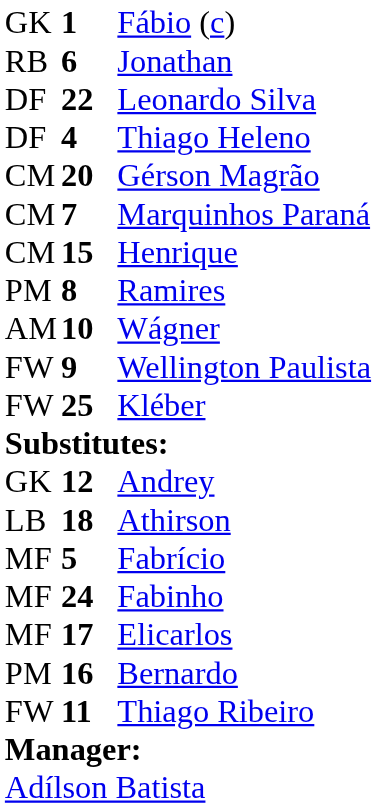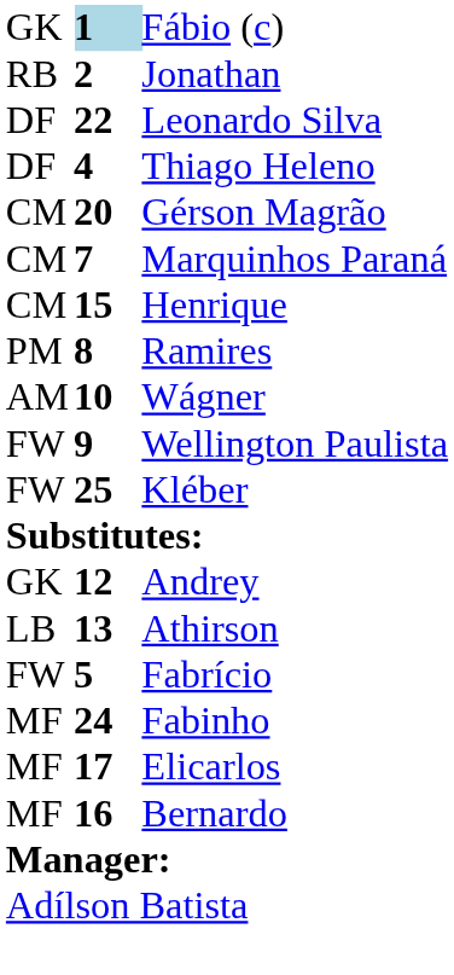 <table style="font-size:90%; margin:0.2em auto;" cellspacing="0" cellpadding="0">
 <tr>
 <th width="25"></th>
 <th width="25"></th>
 </tr>
 <tr>
 <td>GK</td>
-<td><strong>1</strong></td>
+<td style="background: lightblue;"><strong>1</strong></td>
 <td> <a href='#'>Fábio</a> (<a href='#'>c</a>)</td>
 </tr>
 <tr>
 <td>RB</td>
-<td><strong>6</strong></td>
+<td><strong>2</strong></td>
 <td> <a href='#'>Jonathan</a></td>
 </tr>
 <tr>
 <td>DF</td>
 <td><strong>22</strong></td>
 <td> <a href='#'>Leonardo Silva</a></td>
 </tr>
 <tr>
 <td>DF</td>
 <td><strong>4</strong></td>
 <td> <a href='#'>Thiago Heleno</a></td>
 </tr>
 <tr>
 <td>CM</td>
 <td><strong>20</strong></td>
 <td> <a href='#'>Gérson Magrão</a></td>
 </tr>
 <tr>
 <td>CM</td>
 <td><strong>7</strong></td>
 <td> <a href='#'>Marquinhos Paraná</a></td>
 </tr>
 <tr>
 <td>CM</td>
 <td><strong>15</strong></td>
 <td> <a href='#'>Henrique</a></td>
 </tr>
 <tr>
 <td>PM</td>
 <td><strong>8</strong></td>
 <td> <a href='#'>Ramires</a></td>
 </tr>
 <tr>
 <td>AM</td>
 <td><strong>10</strong></td>
 <td> <a href='#'>Wágner</a></td>
 <td></td>
 <td></td>
 </tr>
 <tr>
 <td>FW</td>
 <td><strong>9</strong></td>
 <td> <a href='#'>Wellington Paulista</a></td>
 <td></td>
 <td></td>
 </tr>
 <tr>
 <td>FW</td>
 <td><strong>25</strong></td>
 <td> <a href='#'>Kléber</a></td>
 <td></td>
 </tr>
 <tr>
 <td colspan=3><strong>Substitutes:</strong></td>
 </tr>
 <tr>
 <td>GK</td>
 <td><strong>12</strong></td>
 <td> <a href='#'>Andrey</a></td>
 </tr>
 <tr>
 <td>LB</td>
-<td><strong>18</strong></td>
+<td><strong>13</strong></td>
 <td> <a href='#'>Athirson</a></td>
 <td></td>
 <td></td>
 </tr>
 <tr>
-<td>MF</td>
+<td>FW</td>
 <td><strong>5</strong></td>
 <td> <a href='#'>Fabrício</a></td>
 </tr>
 <tr>
 <td>MF</td>
 <td><strong>24</strong></td>
 <td> <a href='#'>Fabinho</a></td>
 </tr>
 <tr>
 <td>MF</td>
 <td><strong>17</strong></td>
 <td> <a href='#'>Elicarlos</a></td>
 </tr>
 <tr>
-<td>PM</td>
+<td>MF</td>
 <td><strong>16</strong></td>
 <td> <a href='#'>Bernardo</a></td>
-</tr>
-<tr>
-<td>FW</td>
-<td><strong>11</strong></td>
-<td> <a href='#'>Thiago Ribeiro</a></td>
-<td></td>
-<td></td>
 </tr>
 <tr>
 <td colspan=3><strong>Manager:</strong></td>
 </tr>
 <tr>
 <td colspan=4> <a href='#'>Adílson Batista</a></td>
 </tr>
 </table>
